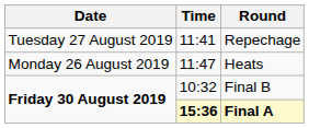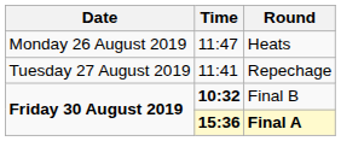 <table class="wikitable">
 <tr>
 <th>Date</th>
 <th>Time</th>
 <th>Round</th>
 </tr>
 <tr>
+<td>Monday 26 August 2019</td>
+<td>11:47</td>
+<td>Heats</td>
+</tr>
+<tr>
 <td>Tuesday 27 August 2019</td>
 <td>11:41</td>
 <td>Repechage</td>
 </tr>
 <tr>
-<td>Monday 26 August 2019</td>
-<td>11:47</td>
-<td>Heats</td>
-</tr>
-<tr>
 <td rowspan=2><strong>Friday 30 August 2019</strong></td>
-<td>10:32</td>
+<td><strong>10:32</strong></td>
 <td>Final B</td>
 </tr>
 <tr>
 <td style=background:lemonchiffon><strong>15:36</strong></td>
 <td style=background:lemonchiffon><strong>Final A</strong></td>
 </tr>
 </table>
